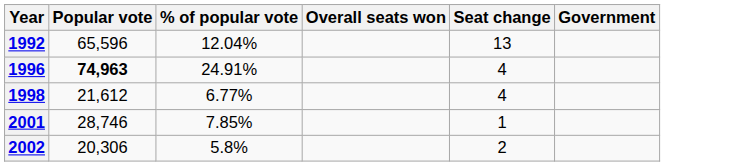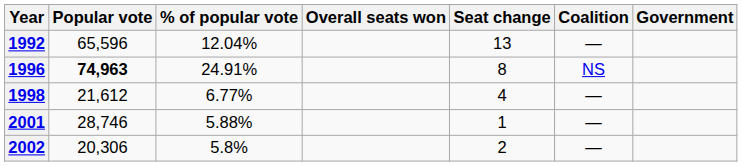 <table class="wikitable" style="text-align:center">
 <tr>
 <th>Year</th>
 <th>Popular vote</th>
 <th>% of popular vote</th>
 <th>Overall seats won</th>
 <th>Seat change</th>
+<th>Coalition</th>
 <th>Government</th>
 </tr>
 <tr>
 <th><a href='#'>1992</a></th>
 <td>65,596</td>
 <td>12.04%</td>
 <td></td>
 <td> 13</td>
+<td><em>—</em></td>
 <td></td>
 </tr>
 <tr>
 <th><a href='#'>1996</a></th>
 <td><strong>74,963</strong></td>
 <td>24.91%</td>
 <td></td>
-<td> 4</td>
+<td> 8</td>
+<td><a href='#'>NS</a></td>
 <td></td>
 </tr>
 <tr>
 <th><a href='#'>1998</a></th>
 <td>21,612</td>
 <td>6.77%</td>
 <td></td>
 <td> 4</td>
+<td><em>—</em></td>
 <td></td>
 </tr>
 <tr>
 <th><a href='#'>2001</a></th>
 <td>28,746</td>
-<td>7.85%</td>
+<td>5.88%</td>
 <td></td>
 <td> 1</td>
+<td><em>—</em></td>
 <td></td>
 </tr>
 <tr>
 <th><a href='#'>2002</a></th>
 <td>20,306</td>
 <td>5.8%</td>
 <td></td>
 <td> 2</td>
+<td><em>—</em></td>
 <td></td>
 </tr>
 </table>
